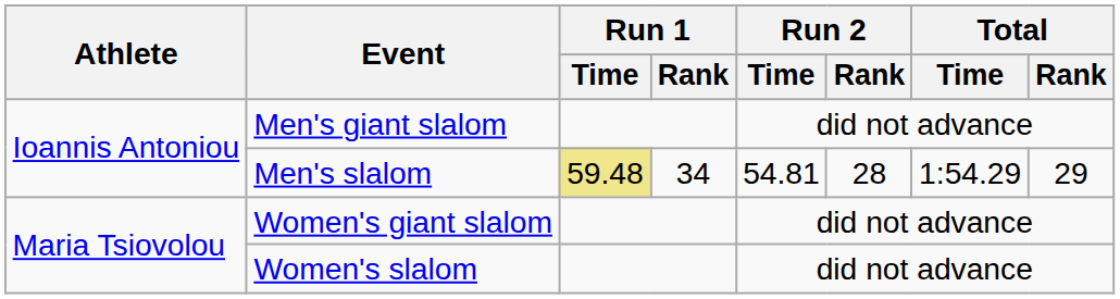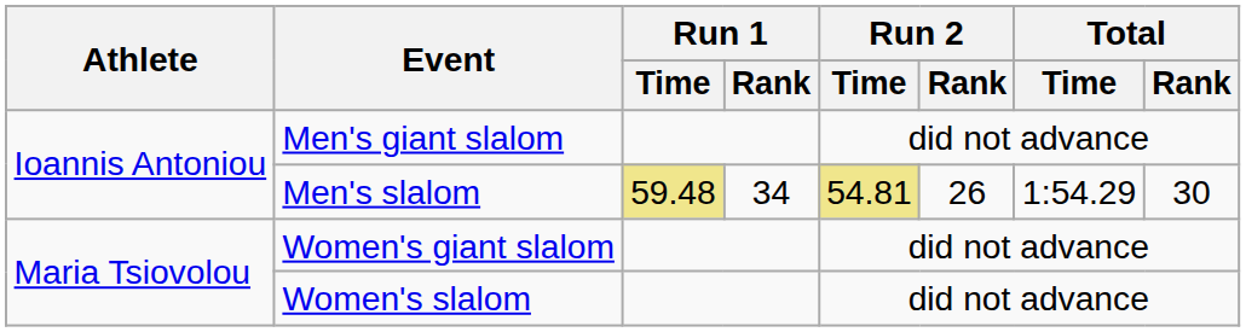 <table class="wikitable" style="font-size:90%">
 <tr>
 <th rowspan=2>Athlete</th>
 <th rowspan=2>Event</th>
 <th colspan=2>Run 1</th>
 <th colspan=2>Run 2</th>
 <th colspan=2>Total</th>
 </tr>
 <tr style="font-size:95%">
 <th>Time</th>
 <th>Rank</th>
 <th>Time</th>
 <th>Rank</th>
 <th>Time</th>
 <th>Rank</th>
 </tr>
 <tr align=center>
 <td align=left rowspan=2><a href='#'>Ioannis Antoniou</a></td>
 <td align=left><a href='#'>Men's giant slalom</a></td>
 <td colspan=2></td>
 <td colspan=4>did not advance</td>
 </tr>
 <tr align=center>
 <td align=left><a href='#'>Men's slalom</a></td>
 <td style="background: khaki;">59.48</td>
 <td>34</td>
-<td>54.81</td>
-<td>28</td>
+<td style="background: khaki;">54.81</td>
+<td>26</td>
 <td>1:54.29</td>
-<td>29</td>
+<td>30</td>
 </tr>
 <tr align=center>
 <td align=left rowspan=2><a href='#'>Maria Tsiovolou</a></td>
 <td align=left><a href='#'>Women's giant slalom</a></td>
 <td colspan=2></td>
 <td colspan=4>did not advance</td>
 </tr>
 <tr align=center>
 <td align=left><a href='#'>Women's slalom</a></td>
 <td colspan=2></td>
 <td colspan=4>did not advance</td>
 </tr>
 </table>
